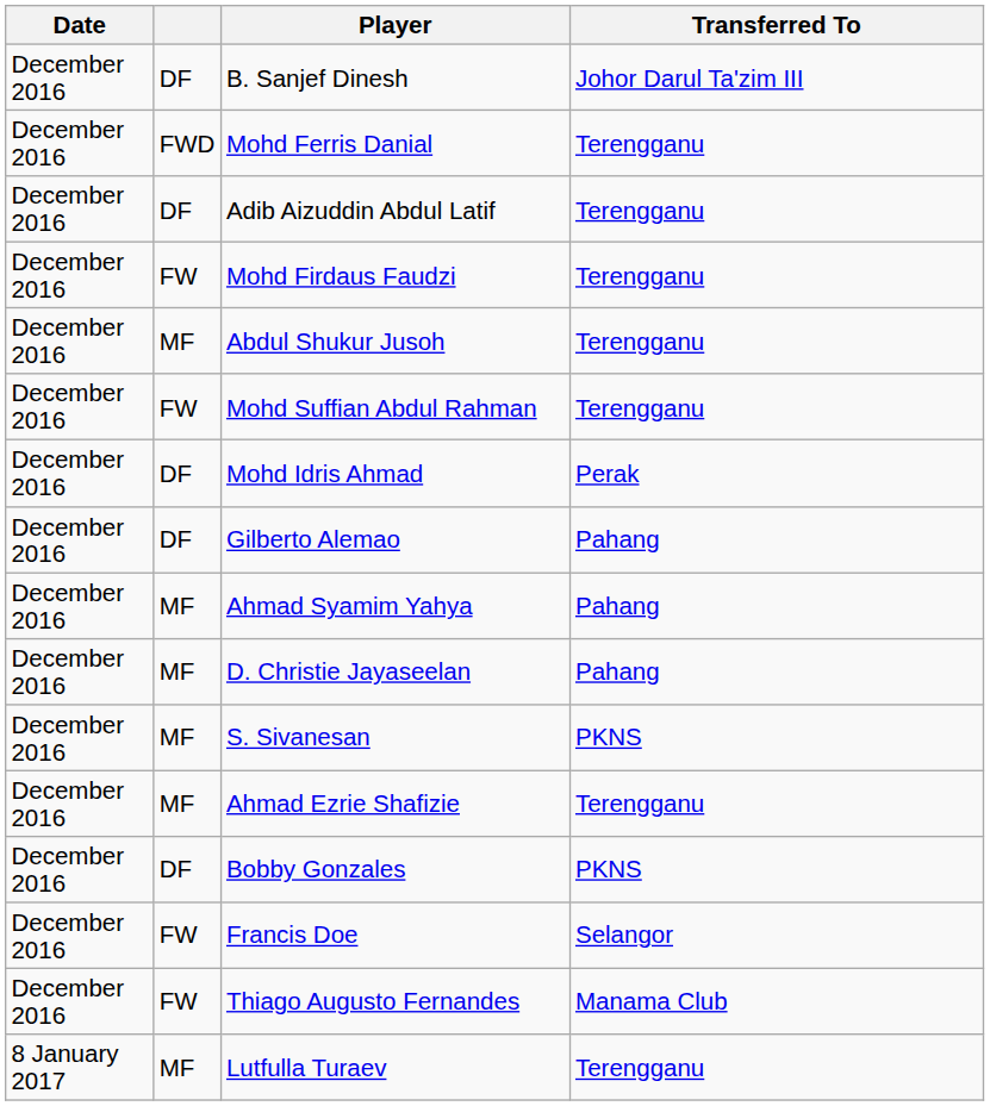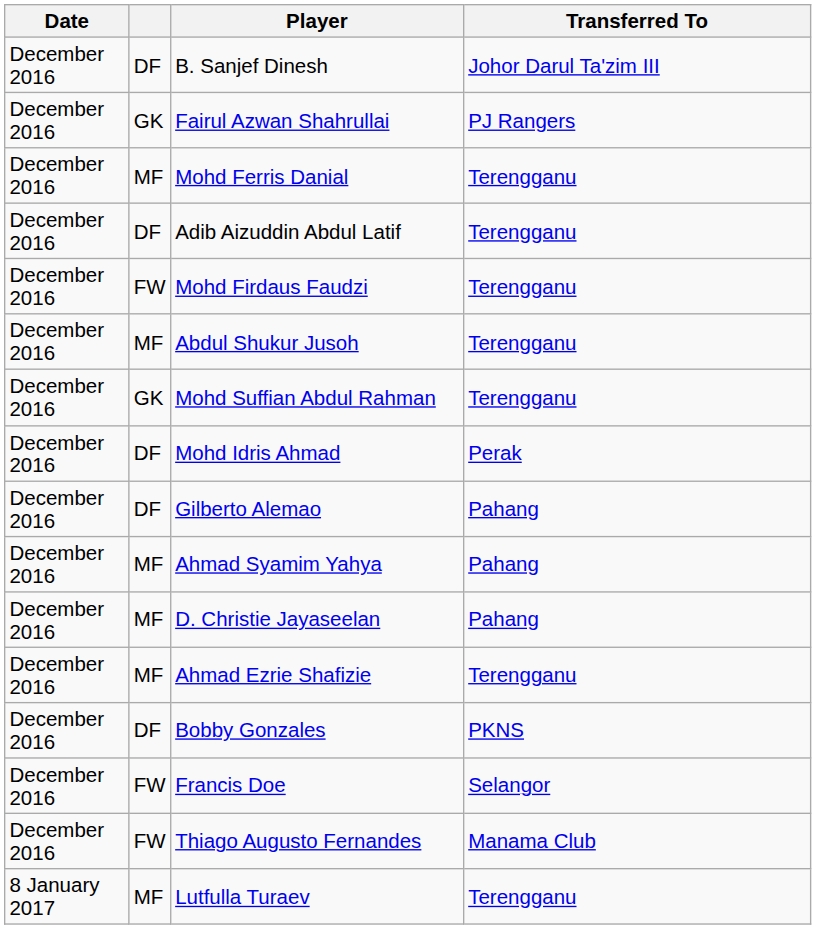 <table class="wikitable plainrowheaders sortable" style="font-size:95%">
 <tr>
 <th scope=col style="width:85px;"><strong>Date</strong></th>
 <th></th>
 <th scope=col style="width:210px;"><strong>Player</strong></th>
 <th scope=col style="width:250px;"><strong>Transferred To</strong></th>
 </tr>
 <tr>
 <td>December 2016</td>
 <td>DF</td>
 <td> B. Sanjef Dinesh</td>
 <td> <a href='#'>Johor Darul Ta'zim III</a></td>
 </tr>
 <tr>
 <td>December 2016</td>
-<td>FWD</td>
+<td>GK</td>
+<td> <a href='#'>Fairul Azwan Shahrullai</a></td>
+<td> <a href='#'>PJ Rangers</a></td>
+</tr>
+<tr>
+<td>December 2016</td>
+<td>MF</td>
 <td> <a href='#'>Mohd Ferris Danial</a></td>
 <td> <a href='#'>Terengganu</a></td>
 </tr>
 <tr>
 <td>December 2016</td>
 <td>DF</td>
 <td> Adib Aizuddin Abdul Latif</td>
 <td> <a href='#'>Terengganu</a></td>
 </tr>
 <tr>
 <td>December 2016</td>
 <td>FW</td>
 <td> <a href='#'>Mohd Firdaus Faudzi</a></td>
 <td> <a href='#'>Terengganu</a></td>
 </tr>
 <tr>
 <td>December 2016</td>
 <td>MF</td>
 <td> <a href='#'>Abdul Shukur Jusoh</a></td>
 <td> <a href='#'>Terengganu</a></td>
 </tr>
 <tr>
 <td>December 2016</td>
-<td>FW</td>
+<td>GK</td>
 <td> <a href='#'>Mohd Suffian Abdul Rahman</a></td>
 <td> <a href='#'>Terengganu</a></td>
 </tr>
 <tr>
 <td>December 2016</td>
 <td>DF</td>
 <td> <a href='#'>Mohd Idris Ahmad</a></td>
 <td> <a href='#'>Perak</a></td>
 </tr>
 <tr>
 <td>December 2016</td>
 <td>DF</td>
 <td> <a href='#'>Gilberto Alemao</a></td>
 <td> <a href='#'>Pahang</a></td>
 </tr>
 <tr>
 <td>December 2016</td>
 <td>MF</td>
 <td> <a href='#'>Ahmad Syamim Yahya</a></td>
 <td> <a href='#'>Pahang</a></td>
 </tr>
 <tr>
 <td>December 2016</td>
 <td>MF</td>
 <td> <a href='#'>D. Christie Jayaseelan</a></td>
 <td> <a href='#'>Pahang</a></td>
-</tr>
-<tr>
-<td>December 2016</td>
-<td>MF</td>
-<td> <a href='#'>S. Sivanesan</a></td>
-<td> <a href='#'>PKNS</a></td>
 </tr>
 <tr>
 <td>December 2016</td>
 <td>MF</td>
 <td> <a href='#'>Ahmad Ezrie Shafizie</a></td>
 <td> <a href='#'>Terengganu</a></td>
 </tr>
 <tr>
 <td>December 2016</td>
 <td>DF</td>
 <td> <a href='#'>Bobby Gonzales</a></td>
 <td> <a href='#'>PKNS</a></td>
 </tr>
 <tr>
 <td>December 2016</td>
 <td>FW</td>
 <td> <a href='#'>Francis Doe</a></td>
 <td> <a href='#'>Selangor</a></td>
 </tr>
 <tr>
 <td>December 2016</td>
 <td>FW</td>
 <td> <a href='#'>Thiago Augusto Fernandes</a></td>
 <td> <a href='#'>Manama Club</a></td>
 </tr>
 <tr>
 <td>8 January 2017</td>
 <td>MF</td>
 <td> <a href='#'>Lutfulla Turaev</a></td>
 <td> <a href='#'>Terengganu</a></td>
 </tr>
 </table>
